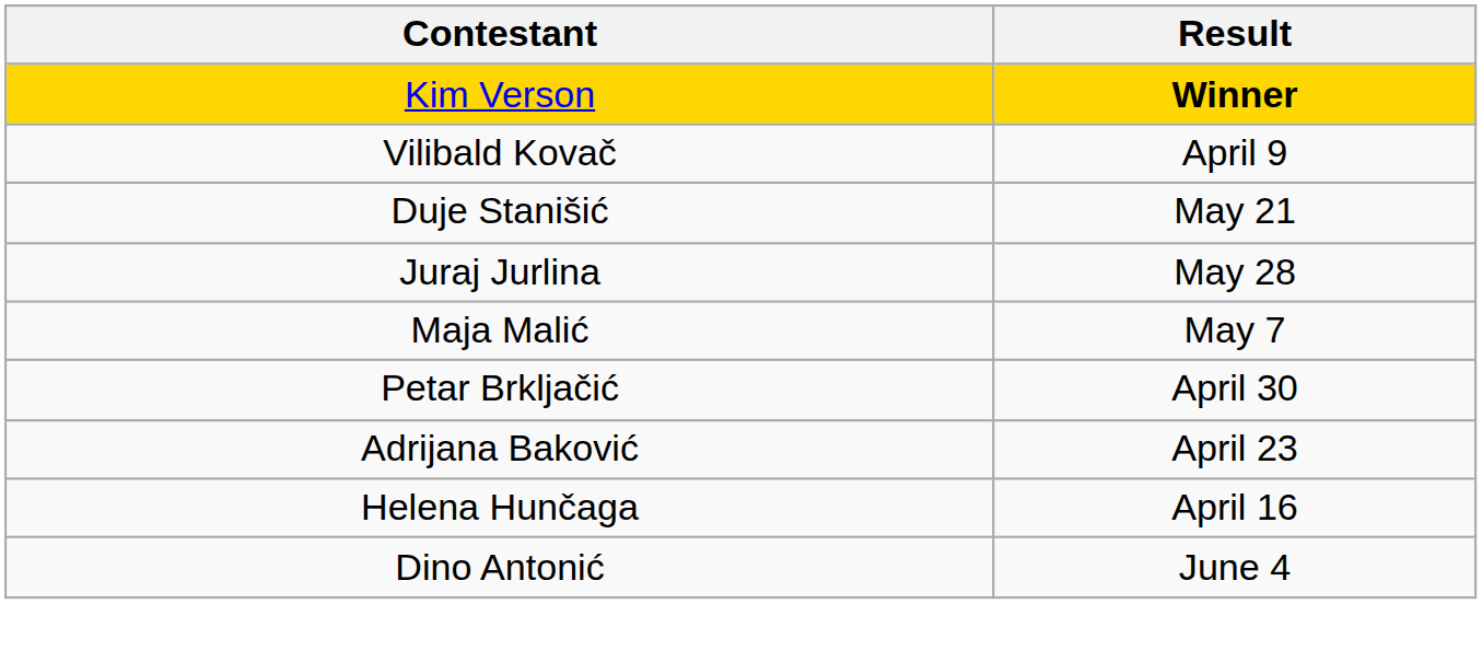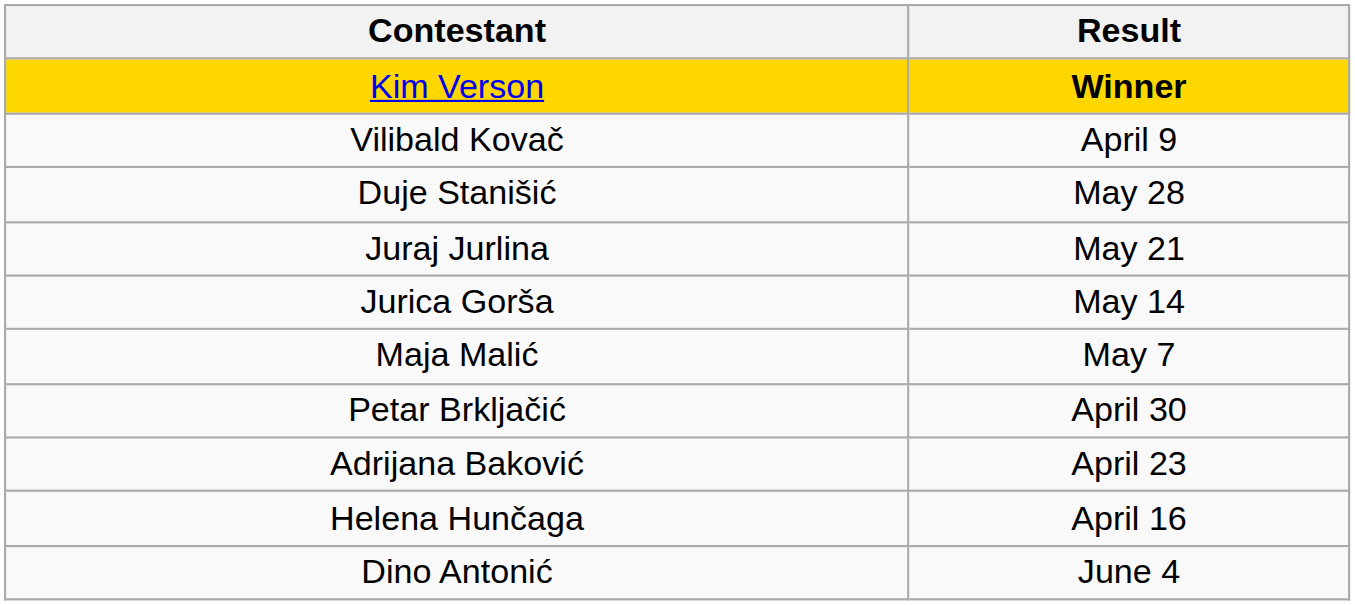 <table class="wikitable sortable" style="text-align:center; width:50%">
 <tr>
 <th scope="col">Contestant</th>
 <th scope="col">Result</th>
 </tr>
 <tr>
 <td bgcolor="gold"><a href='#'>Kim Verson</a></td>
 <td bgcolor="gold"><strong>Winner</strong></td>
 </tr>
 <tr>
 <td>Vilibald Kovač</td>
 <td>April 9</td>
 </tr>
 <tr>
 <td>Duje Stanišić</td>
+<td>May 28</td>
+</tr>
+<tr>
+<td>Juraj Jurlina</td>
 <td>May 21</td>
 </tr>
 <tr>
-<td>Juraj Jurlina</td>
-<td>May 28</td>
+<td>Jurica Gorša</td>
+<td>May 14</td>
 </tr>
 <tr>
 <td>Maja Malić</td>
 <td>May 7</td>
 </tr>
 <tr>
 <td>Petar Brkljačić</td>
 <td>April 30</td>
 </tr>
 <tr>
 <td>Adrijana Baković</td>
 <td>April 23</td>
 </tr>
 <tr>
 <td>Helena Hunčaga</td>
 <td>April 16</td>
 </tr>
 <tr>
 <td>Dino Antonić</td>
 <td>June 4</td>
 </tr>
 </table>
